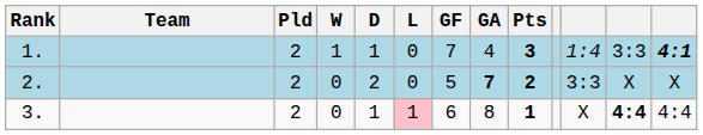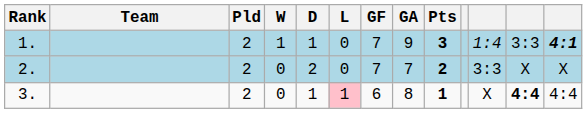 <table class="wikitable">
 <tr>
 <th bgcolor="#efefef">Rank</th>
 <th bgcolor="#efefef" width="140">Team</th>
 <th bgcolor="#efefef" width="20">Pld</th>
 <th bgcolor="#efefef" width="20">W</th>
 <th bgcolor="#efefef" width="20">D</th>
 <th bgcolor="#efefef" width="20">L</th>
 <th bgcolor="#efefef" width="20">GF</th>
 <th bgcolor="#efefef" width="20">GA</th>
 <th bgcolor="#efefef" width="20">Pts</th>
 <th bgcolor="#efefef"></th>
 <th bgcolor="#efefef" width="25"></th>
 <th bgcolor="#efefef" width="25"></th>
 <th bgcolor="#efefef" width="25"></th>
 </tr>
 <tr align=center bgcolor=lightblue>
 <td>1.</td>
 <td align=left></td>
 <td>2</td>
 <td>1</td>
 <td>1</td>
 <td>0</td>
 <td>7</td>
-<td>4</td>
+<td>9</td>
 <td><strong>3</strong></td>
 <td></td>
 <td><em>1:4</em></td>
 <td>3:3</td>
 <td><strong><em>4:1</em></strong></td>
 </tr>
 <tr align=center bgcolor=lightblue>
 <td>2.</td>
 <td align=left></td>
 <td>2</td>
 <td>0</td>
 <td>2</td>
 <td>0</td>
-<td>5</td>
-<td><strong>7</strong></td>
+<td>7</td>
+<td>7</td>
 <td><strong>2</strong></td>
 <td></td>
 <td>3:3</td>
 <td>X</td>
 <td>X</td>
 </tr>
 <tr align=center>
 <td>3.</td>
 <td align=left></td>
 <td>2</td>
 <td>0</td>
 <td>1</td>
 <td style="background: pink;">1</td>
 <td>6</td>
 <td>8</td>
 <td><strong>1</strong></td>
 <td></td>
 <td>X</td>
 <td><strong>4:4</strong></td>
 <td>4:4</td>
 </tr>
 </table>
